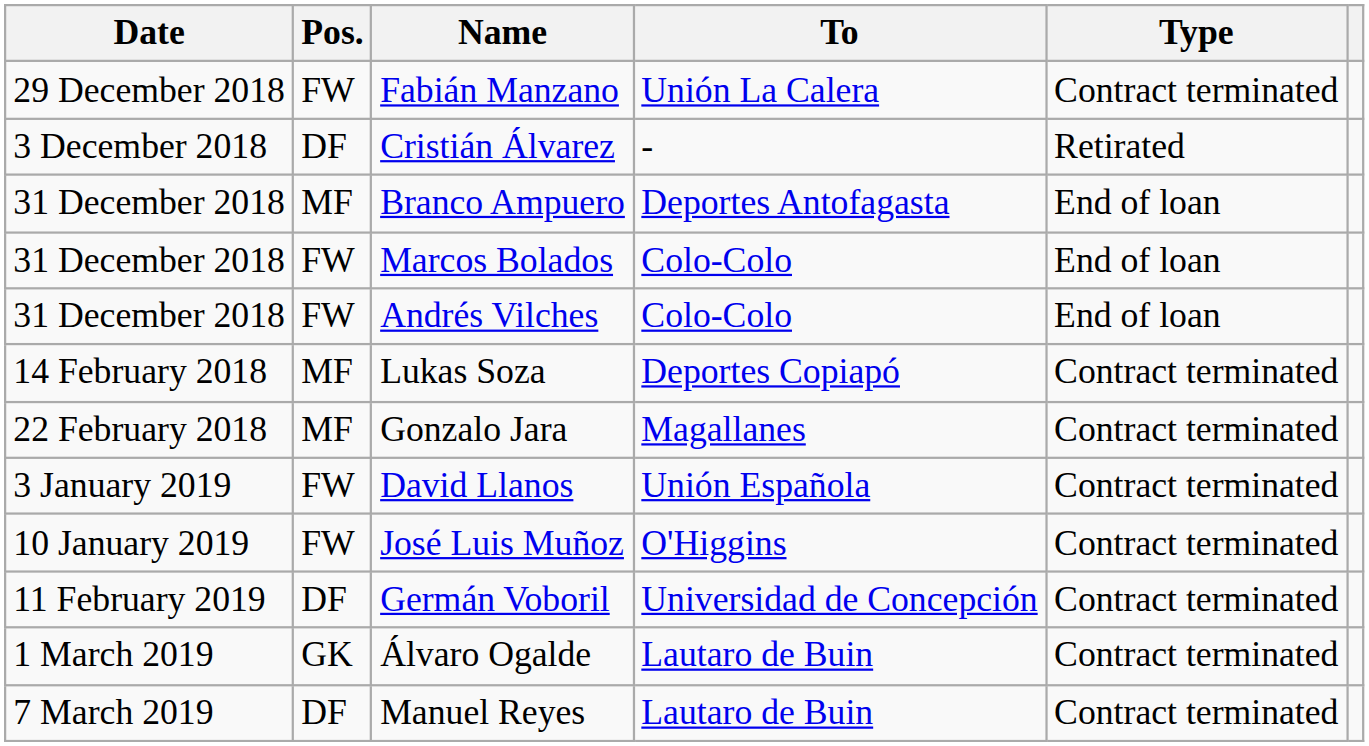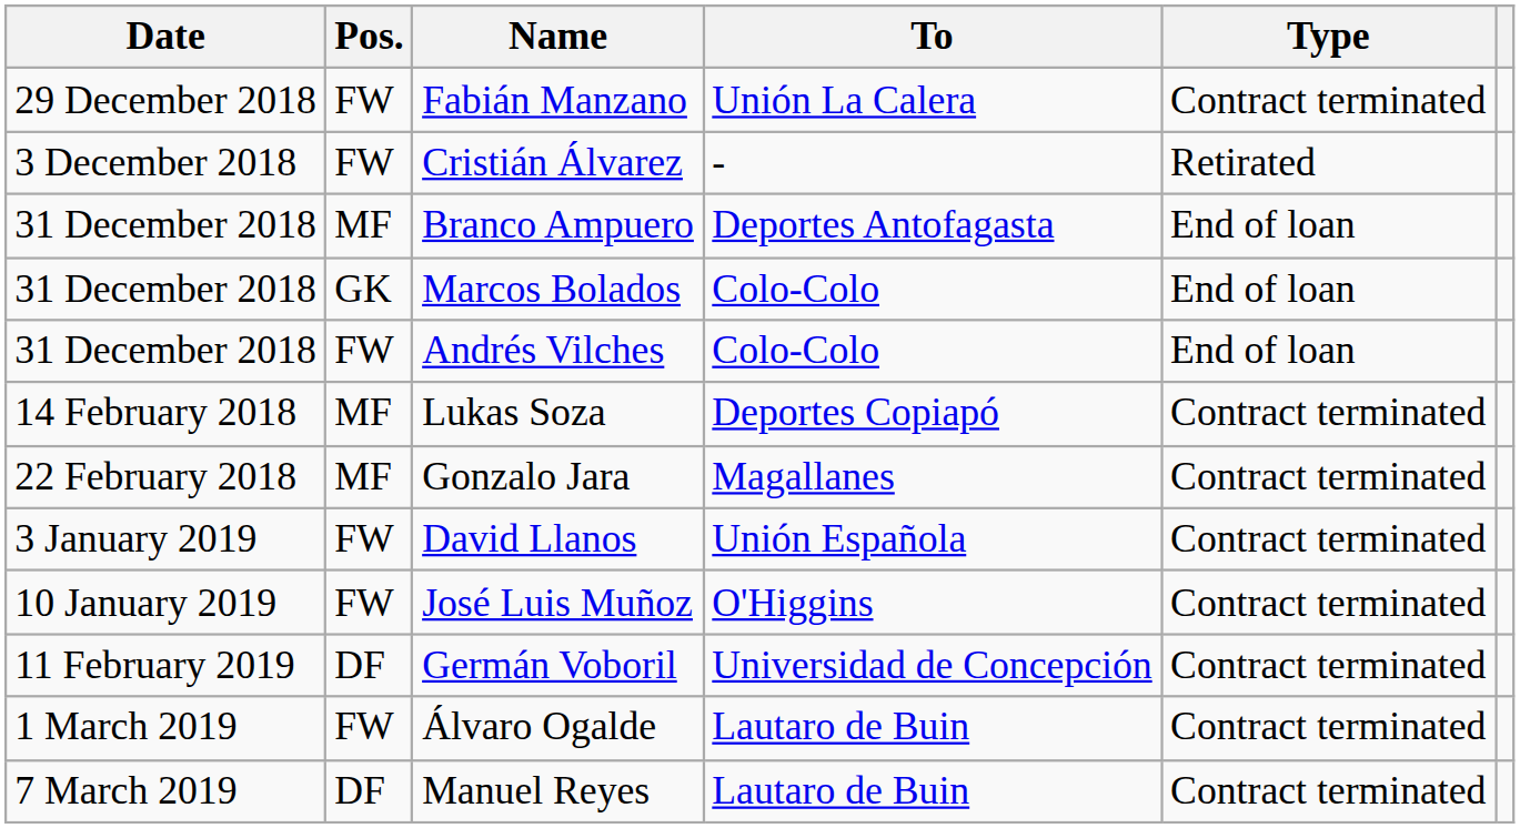 <table class="wikitable">
 <tr>
 <th>Date</th>
 <th>Pos.</th>
 <th>Name</th>
 <th>To</th>
 <th>Type</th>
 <th></th>
 </tr>
 <tr>
 <td>29 December 2018</td>
 <td>FW</td>
 <td> <a href='#'>Fabián Manzano</a></td>
 <td><a href='#'>Unión La Calera</a></td>
 <td>Contract terminated</td>
 <td></td>
 </tr>
 <tr>
 <td>3 December 2018</td>
-<td>DF</td>
+<td>FW</td>
 <td> <a href='#'>Cristián Álvarez</a></td>
 <td>-</td>
 <td>Retirated</td>
 <td></td>
 </tr>
 <tr>
 <td>31 December 2018</td>
 <td>MF</td>
 <td> <a href='#'>Branco Ampuero</a></td>
 <td><a href='#'>Deportes Antofagasta</a></td>
 <td>End of loan</td>
 <td></td>
 </tr>
 <tr>
 <td>31 December 2018</td>
-<td>FW</td>
+<td>GK</td>
 <td> <a href='#'>Marcos Bolados</a></td>
 <td><a href='#'>Colo-Colo</a></td>
 <td>End of loan</td>
 <td></td>
 </tr>
 <tr>
 <td>31 December 2018</td>
 <td>FW</td>
 <td> <a href='#'>Andrés Vilches</a></td>
 <td><a href='#'>Colo-Colo</a></td>
 <td>End of loan</td>
 <td></td>
 </tr>
 <tr>
 <td>14 February 2018</td>
 <td>MF</td>
 <td> Lukas Soza</td>
 <td><a href='#'>Deportes Copiapó</a></td>
 <td>Contract terminated</td>
 <td></td>
 </tr>
 <tr>
 <td>22 February 2018</td>
 <td>MF</td>
 <td> Gonzalo Jara</td>
 <td><a href='#'>Magallanes</a></td>
 <td>Contract terminated</td>
 <td></td>
 </tr>
 <tr>
 <td>3 January 2019</td>
 <td>FW</td>
 <td> <a href='#'>David Llanos</a></td>
 <td><a href='#'>Unión Española</a></td>
 <td>Contract terminated</td>
 <td></td>
 </tr>
 <tr>
 <td>10 January 2019</td>
 <td>FW</td>
 <td> <a href='#'>José Luis Muñoz</a></td>
 <td><a href='#'>O'Higgins</a></td>
 <td>Contract terminated</td>
 <td></td>
 </tr>
 <tr>
 <td>11 February 2019</td>
 <td>DF</td>
 <td> <a href='#'>Germán Voboril</a></td>
 <td><a href='#'>Universidad de Concepción</a></td>
 <td>Contract terminated</td>
 <td></td>
 </tr>
 <tr>
 <td>1 March 2019</td>
-<td>GK</td>
+<td>FW</td>
 <td> Álvaro Ogalde</td>
 <td><a href='#'>Lautaro de Buin</a></td>
 <td>Contract terminated</td>
 <td></td>
 </tr>
 <tr>
 <td>7 March 2019</td>
 <td>DF</td>
 <td> Manuel Reyes</td>
 <td><a href='#'>Lautaro de Buin</a></td>
 <td>Contract terminated</td>
 <td></td>
 </tr>
 </table>
